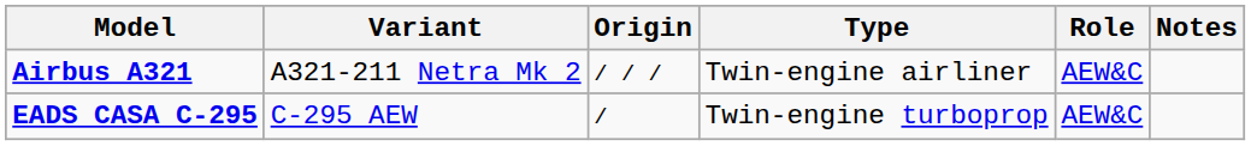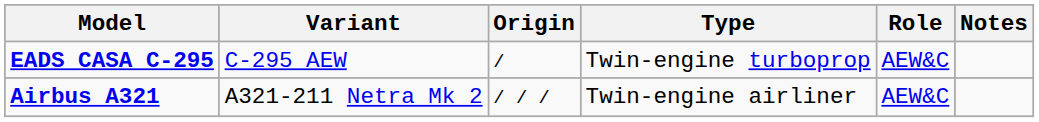 <table class="wikitable sortable">
 <tr>
 <th scope=col>Model</th>
 <th scope=col>Variant</th>
 <th scope=col>Origin</th>
 <th scope=col>Type</th>
 <th scope=col>Role</th>
 <th scope=col>Notes</th>
 </tr>
 <tr>
+<td><strong><a href='#'>EADS CASA C-295</a></strong></td>
+<td><a href='#'>C-295 AEW</a></td>
+<td><small> / </small></td>
+<td>Twin-engine <a href='#'>turboprop</a></td>
+<td><a href='#'>AEW&C</a></td>
+<td></td>
+</tr>
+<tr>
 <td><strong><a href='#'>Airbus A321</a></strong></td>
 <td>A321-211 <a href='#'>Netra Mk 2</a></td>
 <td><small> /  /  /</small> <small></small></td>
 <td>Twin-engine airliner</td>
 <td><a href='#'>AEW&C</a></td>
 <td></td>
 </tr>
-<tr>
-<td><strong><a href='#'>EADS CASA C-295</a></strong></td>
-<td><a href='#'>C-295 AEW</a></td>
-<td><small> / </small></td>
-<td>Twin-engine <a href='#'>turboprop</a></td>
-<td><a href='#'>AEW&C</a></td>
-<td></td>
-</tr>
 </table>
